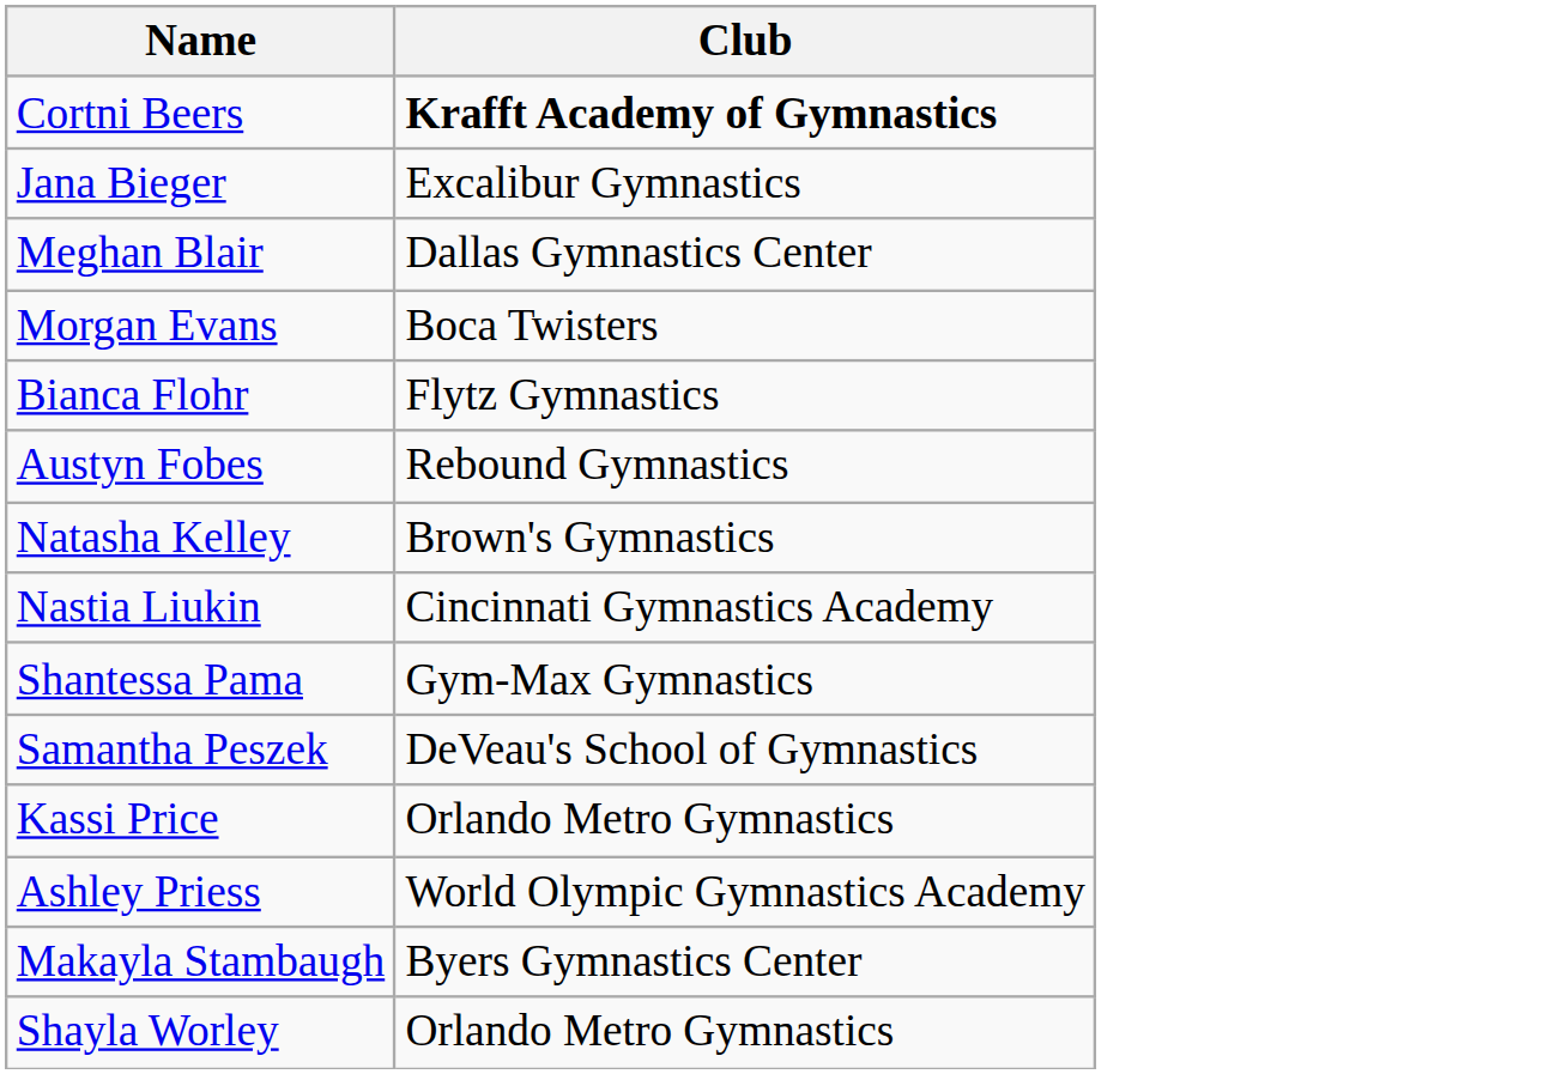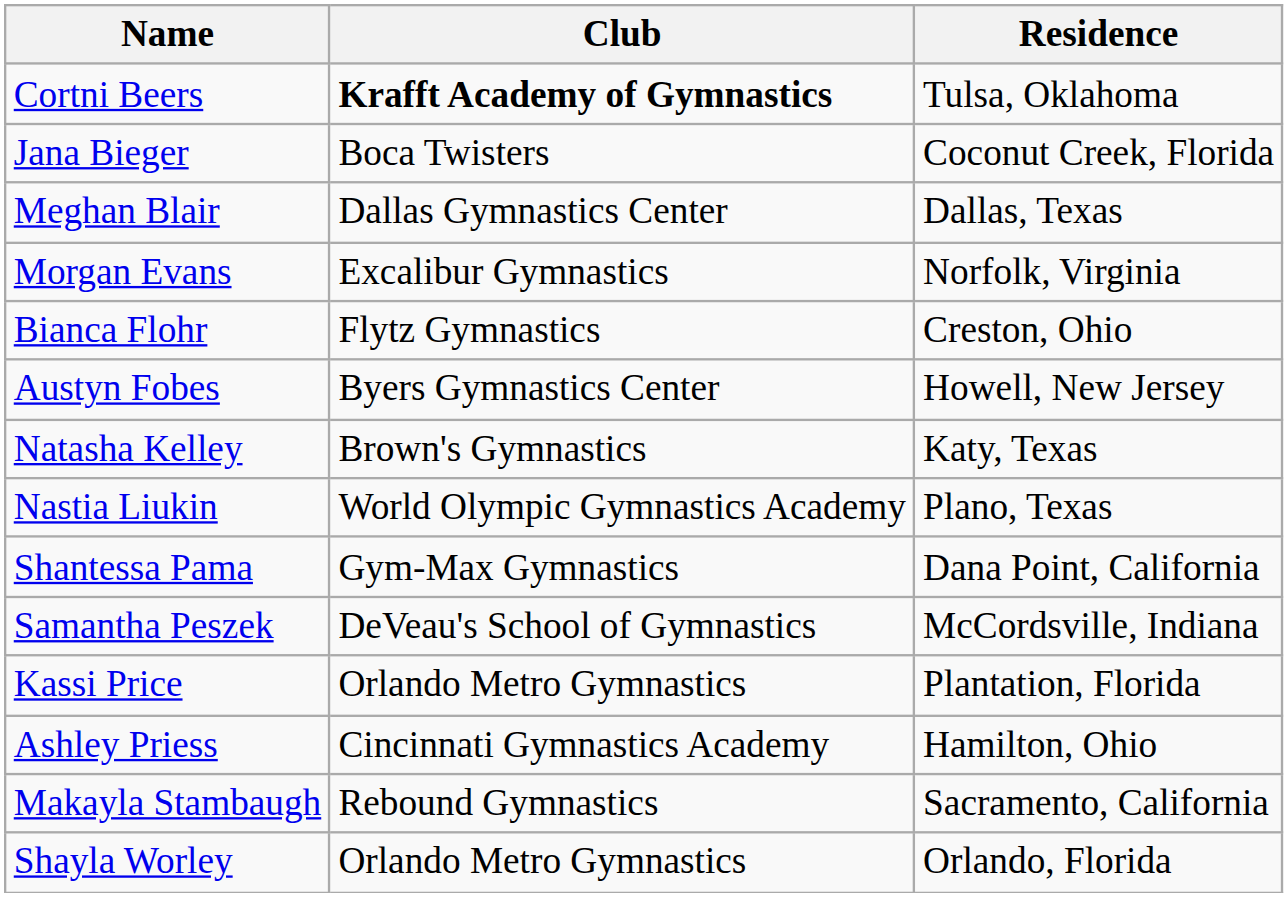 <table class="wikitable">
 <tr>
 <th>Name</th>
 <th>Club</th>
+<th>Residence</th>
 </tr>
 <tr>
 <td><a href='#'>Cortni Beers</a></td>
 <td><strong>Krafft Academy of Gymnastics</strong></td>
+<td>Tulsa, Oklahoma</td>
 </tr>
 <tr>
 <td><a href='#'>Jana Bieger</a></td>
-<td>Excalibur Gymnastics</td>
+<td>Boca Twisters</td>
+<td>Coconut Creek, Florida</td>
 </tr>
 <tr>
 <td><a href='#'>Meghan Blair</a></td>
 <td>Dallas Gymnastics Center</td>
+<td>Dallas, Texas</td>
 </tr>
 <tr>
 <td><a href='#'>Morgan Evans</a></td>
-<td>Boca Twisters</td>
+<td>Excalibur Gymnastics</td>
+<td>Norfolk, Virginia</td>
 </tr>
 <tr>
 <td><a href='#'>Bianca Flohr</a></td>
 <td>Flytz Gymnastics</td>
+<td>Creston, Ohio</td>
 </tr>
 <tr>
 <td><a href='#'>Austyn Fobes</a></td>
-<td>Rebound Gymnastics</td>
+<td>Byers Gymnastics Center</td>
+<td>Howell, New Jersey</td>
 </tr>
 <tr>
 <td><a href='#'>Natasha Kelley</a></td>
 <td>Brown's Gymnastics</td>
+<td>Katy, Texas</td>
 </tr>
 <tr>
 <td><a href='#'>Nastia Liukin</a></td>
-<td>Cincinnati Gymnastics Academy</td>
+<td>World Olympic Gymnastics Academy</td>
+<td>Plano, Texas</td>
 </tr>
 <tr>
 <td><a href='#'>Shantessa Pama</a></td>
 <td>Gym-Max Gymnastics</td>
+<td>Dana Point, California</td>
 </tr>
 <tr>
 <td><a href='#'>Samantha Peszek</a></td>
 <td>DeVeau's School of Gymnastics</td>
+<td>McCordsville, Indiana</td>
 </tr>
 <tr>
 <td><a href='#'>Kassi Price</a></td>
 <td>Orlando Metro Gymnastics</td>
+<td>Plantation, Florida</td>
 </tr>
 <tr>
 <td><a href='#'>Ashley Priess</a></td>
-<td>World Olympic Gymnastics Academy</td>
+<td>Cincinnati Gymnastics Academy</td>
+<td>Hamilton, Ohio</td>
 </tr>
 <tr>
 <td><a href='#'>Makayla Stambaugh</a></td>
-<td>Byers Gymnastics Center</td>
+<td>Rebound Gymnastics</td>
+<td>Sacramento, California</td>
 </tr>
 <tr>
 <td><a href='#'>Shayla Worley</a></td>
 <td>Orlando Metro Gymnastics</td>
+<td>Orlando, Florida</td>
 </tr>
 </table>
